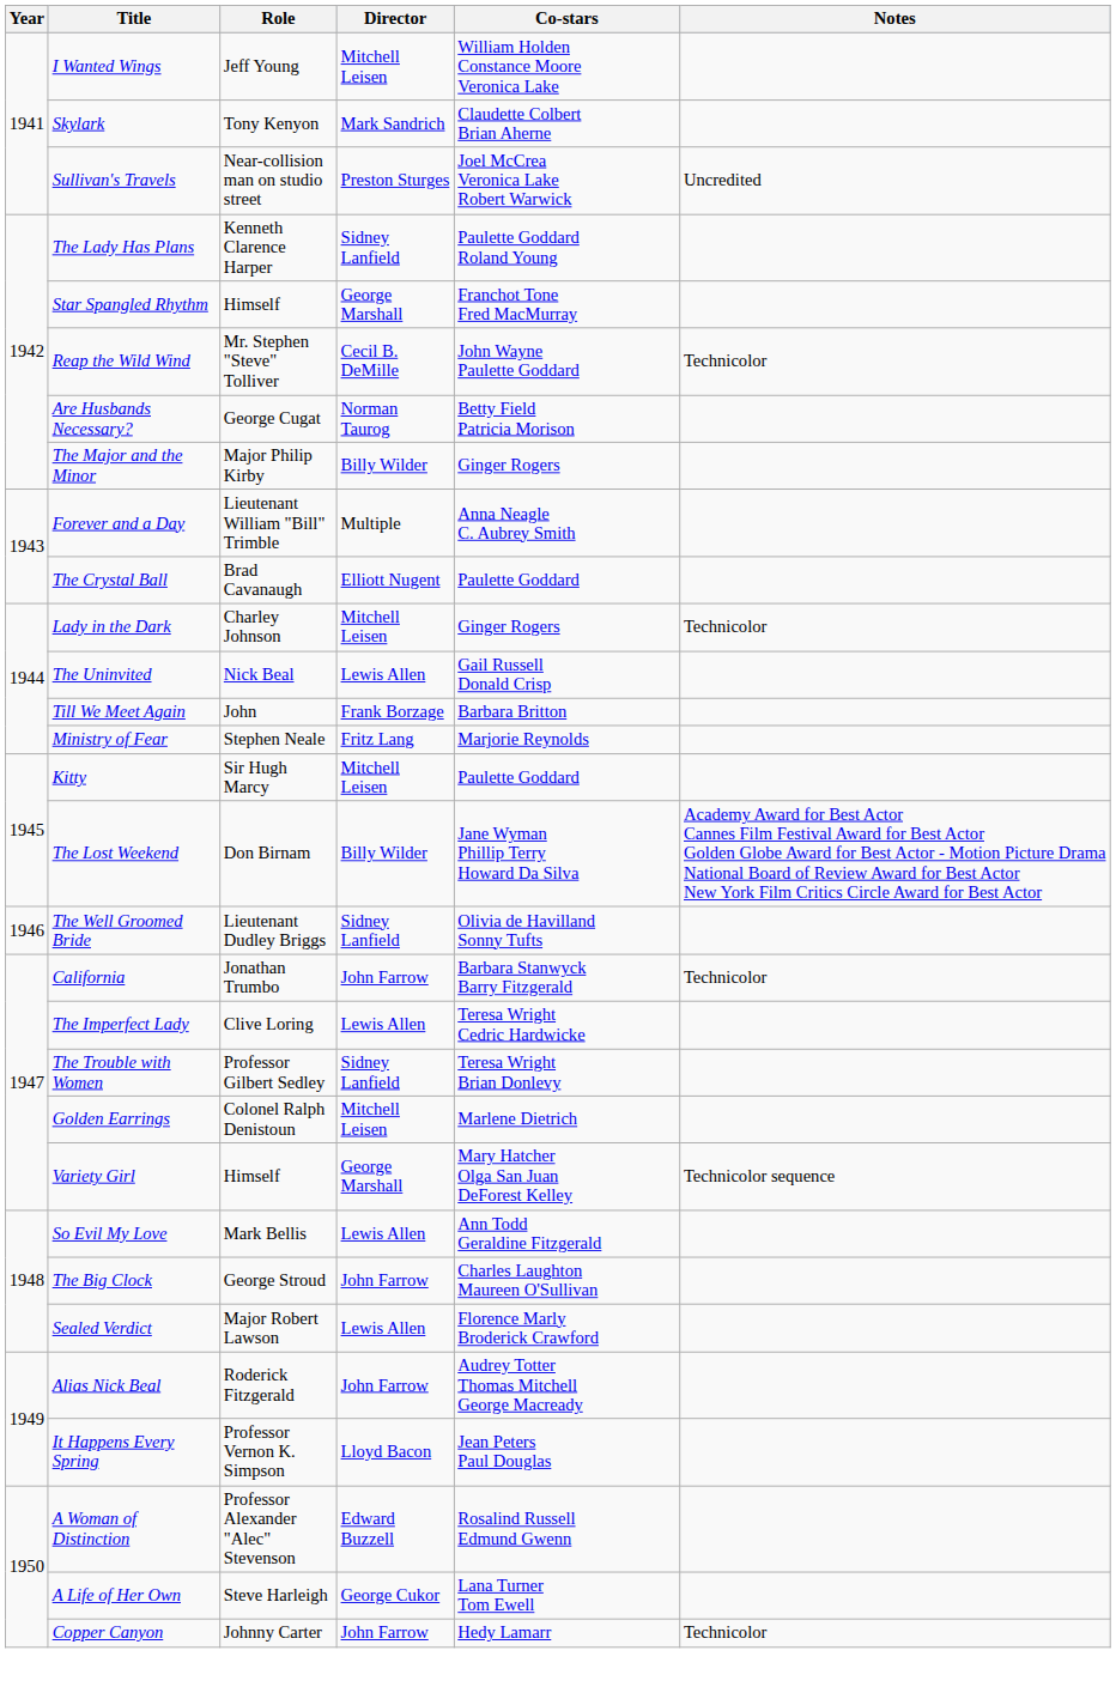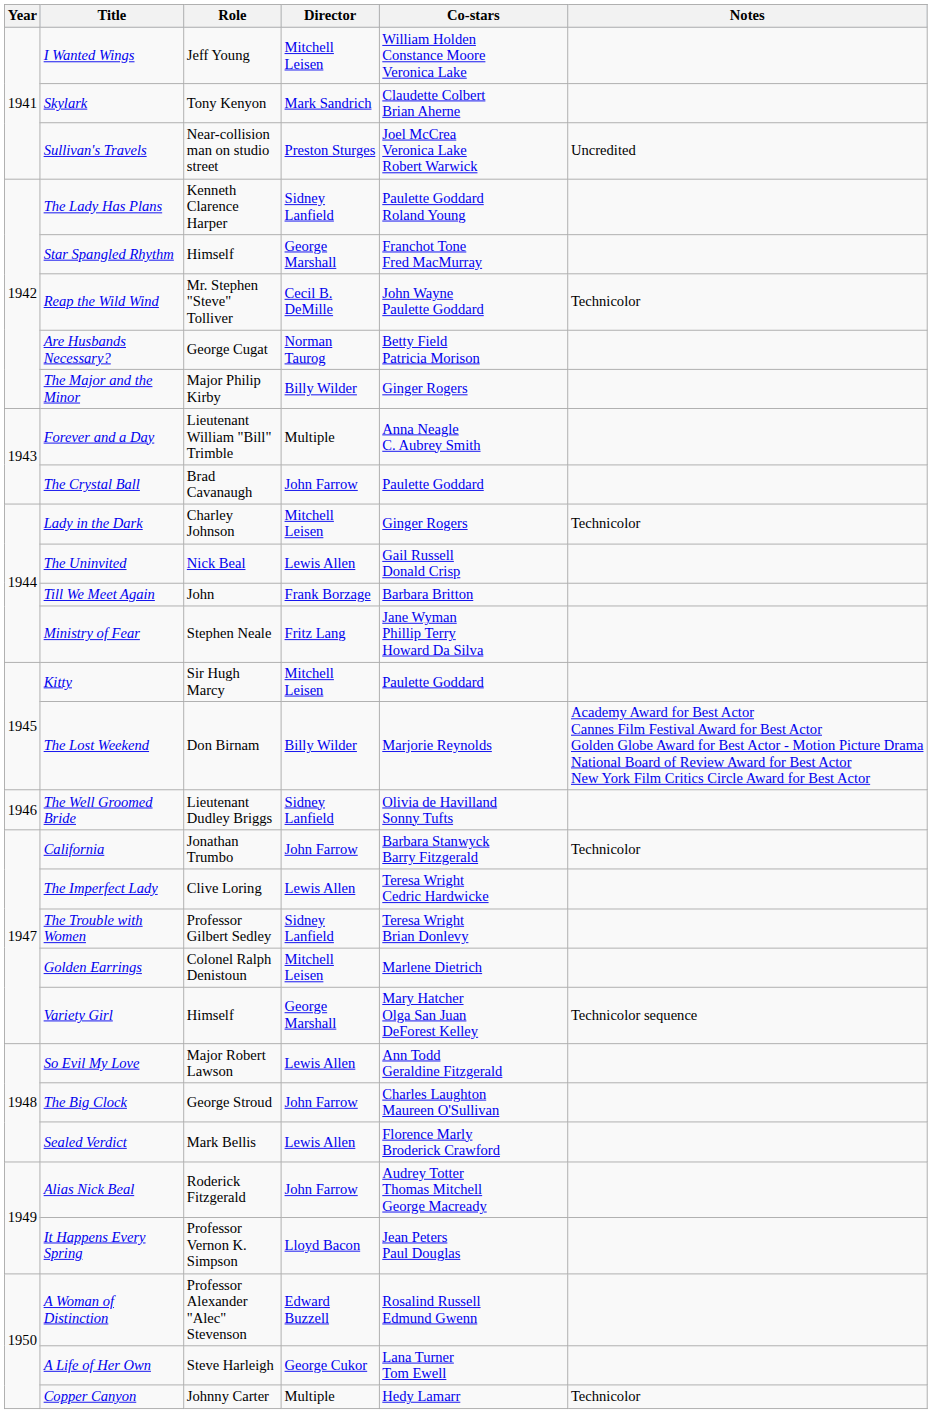 <table class="wikitable">
 <tr style="background:#b0c4de; text-align:center;">
 <th style="width:30px;">Year</th>
 <th style="width:150px;">Title</th>
 <th style="width:100px;">Role</th>
 <th style="width:100px;">Director</th>
 <th style="width:200px;">Co-stars</th>
 <th>Notes</th>
 </tr>
 <tr>
 <td rowspan=3>1941</td>
 <td><em><a href='#'>I Wanted Wings</a></em></td>
 <td>Jeff Young</td>
 <td><a href='#'>Mitchell Leisen</a></td>
 <td><a href='#'>William Holden</a><br><a href='#'>Constance Moore</a><br><a href='#'>Veronica Lake</a></td>
 <td></td>
 </tr>
 <tr>
 <td><em><a href='#'>Skylark</a></em></td>
 <td>Tony Kenyon</td>
 <td><a href='#'>Mark Sandrich</a></td>
 <td><a href='#'>Claudette Colbert</a><br><a href='#'>Brian Aherne</a></td>
 <td></td>
 </tr>
 <tr>
 <td><em><a href='#'>Sullivan's Travels</a></em></td>
 <td>Near-collision man on studio street</td>
 <td><a href='#'>Preston Sturges</a></td>
 <td><a href='#'>Joel McCrea</a><br><a href='#'>Veronica Lake</a><br><a href='#'>Robert Warwick</a></td>
 <td>Uncredited</td>
 </tr>
 <tr>
 <td rowspan=5>1942</td>
 <td><em><a href='#'>The Lady Has Plans</a></em></td>
 <td>Kenneth Clarence Harper</td>
 <td><a href='#'>Sidney Lanfield</a></td>
 <td><a href='#'>Paulette Goddard</a><br><a href='#'>Roland Young</a></td>
 <td></td>
 </tr>
 <tr>
 <td><em><a href='#'>Star Spangled Rhythm</a></em></td>
 <td>Himself</td>
 <td><a href='#'>George Marshall</a></td>
 <td><a href='#'>Franchot Tone</a><br><a href='#'>Fred MacMurray</a></td>
 <td></td>
 </tr>
 <tr>
 <td><em><a href='#'>Reap the Wild Wind</a></em></td>
 <td>Mr. Stephen "Steve" Tolliver</td>
 <td><a href='#'>Cecil B. DeMille</a></td>
 <td><a href='#'>John Wayne</a><br><a href='#'>Paulette Goddard</a></td>
 <td>Technicolor</td>
 </tr>
 <tr>
 <td><em><a href='#'>Are Husbands Necessary?</a></em></td>
 <td>George Cugat</td>
 <td><a href='#'>Norman Taurog</a></td>
 <td><a href='#'>Betty Field</a><br><a href='#'>Patricia Morison</a></td>
 <td></td>
 </tr>
 <tr>
 <td><em><a href='#'>The Major and the Minor</a></em></td>
 <td>Major Philip Kirby</td>
 <td><a href='#'>Billy Wilder</a></td>
 <td><a href='#'>Ginger Rogers</a></td>
 <td></td>
 </tr>
 <tr>
 <td rowspan=2>1943</td>
 <td><em><a href='#'>Forever and a Day</a></em></td>
 <td>Lieutenant William "Bill" Trimble</td>
 <td>Multiple</td>
 <td><a href='#'>Anna Neagle</a><br><a href='#'>C. Aubrey Smith</a></td>
 <td></td>
 </tr>
 <tr>
 <td><em><a href='#'>The Crystal Ball</a></em></td>
 <td>Brad Cavanaugh</td>
-<td><a href='#'>Elliott Nugent</a></td>
+<td><a href='#'>John Farrow</a></td>
 <td><a href='#'>Paulette Goddard</a></td>
 <td></td>
 </tr>
 <tr>
 <td rowspan=4>1944</td>
 <td><em><a href='#'>Lady in the Dark</a></em></td>
 <td>Charley Johnson</td>
 <td><a href='#'>Mitchell Leisen</a></td>
 <td><a href='#'>Ginger Rogers</a></td>
 <td>Technicolor</td>
 </tr>
 <tr>
 <td><em><a href='#'>The Uninvited</a></em></td>
 <td><a href='#'>Nick Beal</a></td>
 <td><a href='#'>Lewis Allen</a></td>
 <td><a href='#'>Gail Russell</a><br><a href='#'>Donald Crisp</a></td>
 <td></td>
 </tr>
 <tr>
 <td><em><a href='#'>Till We Meet Again</a></em></td>
 <td>John</td>
 <td><a href='#'>Frank Borzage</a></td>
 <td><a href='#'>Barbara Britton</a></td>
 <td></td>
 </tr>
 <tr>
 <td><em><a href='#'>Ministry of Fear</a></em></td>
 <td>Stephen Neale</td>
 <td><a href='#'>Fritz Lang</a></td>
-<td><a href='#'>Marjorie Reynolds</a></td>
+<td><a href='#'>Jane Wyman</a><br><a href='#'>Phillip Terry</a><br><a href='#'>Howard Da Silva</a></td>
 <td></td>
 </tr>
 <tr>
 <td rowspan=2>1945</td>
 <td><em><a href='#'>Kitty</a></em></td>
 <td>Sir Hugh Marcy</td>
 <td><a href='#'>Mitchell Leisen</a></td>
 <td><a href='#'>Paulette Goddard</a></td>
 <td></td>
 </tr>
 <tr>
 <td><em><a href='#'>The Lost Weekend</a></em></td>
 <td>Don Birnam</td>
 <td><a href='#'>Billy Wilder</a></td>
-<td><a href='#'>Jane Wyman</a><br><a href='#'>Phillip Terry</a><br><a href='#'>Howard Da Silva</a></td>
+<td><a href='#'>Marjorie Reynolds</a></td>
 <td><a href='#'>Academy Award for Best Actor</a><br><a href='#'>Cannes Film Festival Award for Best Actor</a><br><a href='#'>Golden Globe Award for Best Actor - Motion Picture Drama</a><br><a href='#'>National Board of Review Award for Best Actor</a><br><a href='#'>New York Film Critics Circle Award for Best Actor</a></td>
 </tr>
 <tr>
 <td>1946</td>
 <td><em><a href='#'>The Well Groomed Bride</a></em></td>
 <td>Lieutenant Dudley Briggs</td>
 <td><a href='#'>Sidney Lanfield</a></td>
 <td><a href='#'>Olivia de Havilland</a><br><a href='#'>Sonny Tufts</a></td>
 <td></td>
 </tr>
 <tr>
 <td rowspan=5>1947</td>
 <td><em><a href='#'>California</a></em></td>
 <td>Jonathan Trumbo</td>
 <td><a href='#'>John Farrow</a></td>
 <td><a href='#'>Barbara Stanwyck</a><br><a href='#'>Barry Fitzgerald</a></td>
 <td>Technicolor</td>
 </tr>
 <tr>
 <td><em><a href='#'>The Imperfect Lady</a></em></td>
 <td>Clive Loring</td>
 <td><a href='#'>Lewis Allen</a></td>
 <td><a href='#'>Teresa Wright</a><br><a href='#'>Cedric Hardwicke</a></td>
 <td></td>
 </tr>
 <tr>
 <td><em><a href='#'>The Trouble with Women</a></em></td>
 <td>Professor Gilbert Sedley</td>
 <td><a href='#'>Sidney Lanfield</a></td>
 <td><a href='#'>Teresa Wright</a><br><a href='#'>Brian Donlevy</a></td>
 <td></td>
 </tr>
 <tr>
 <td><em><a href='#'>Golden Earrings</a></em></td>
 <td>Colonel Ralph Denistoun</td>
 <td><a href='#'>Mitchell Leisen</a></td>
 <td><a href='#'>Marlene Dietrich</a></td>
 <td></td>
 </tr>
 <tr>
 <td><em><a href='#'>Variety Girl</a></em></td>
 <td>Himself</td>
 <td><a href='#'>George Marshall</a></td>
 <td><a href='#'>Mary Hatcher</a><br><a href='#'>Olga San Juan</a><br><a href='#'>DeForest Kelley</a></td>
 <td>Technicolor sequence</td>
 </tr>
 <tr>
 <td rowspan=3>1948</td>
 <td><em><a href='#'>So Evil My Love</a></em></td>
-<td>Mark Bellis</td>
+<td>Major Robert Lawson</td>
 <td><a href='#'>Lewis Allen</a></td>
 <td><a href='#'>Ann Todd</a><br><a href='#'>Geraldine Fitzgerald</a></td>
 <td></td>
 </tr>
 <tr>
 <td><em><a href='#'>The Big Clock</a></em></td>
 <td>George Stroud</td>
 <td><a href='#'>John Farrow</a></td>
 <td><a href='#'>Charles Laughton</a><br><a href='#'>Maureen O'Sullivan</a></td>
 <td></td>
 </tr>
 <tr>
 <td><em><a href='#'>Sealed Verdict</a></em></td>
-<td>Major Robert Lawson</td>
+<td>Mark Bellis</td>
 <td><a href='#'>Lewis Allen</a></td>
 <td><a href='#'>Florence Marly</a><br><a href='#'>Broderick Crawford</a></td>
 <td></td>
 </tr>
 <tr>
 <td rowspan=2>1949</td>
 <td><em><a href='#'>Alias Nick Beal</a></em></td>
 <td>Roderick Fitzgerald</td>
 <td><a href='#'>John Farrow</a></td>
 <td><a href='#'>Audrey Totter</a><br><a href='#'>Thomas Mitchell</a><br><a href='#'>George Macready</a></td>
 <td></td>
 </tr>
 <tr>
 <td><em><a href='#'>It Happens Every Spring</a></em></td>
 <td>Professor Vernon K. Simpson</td>
 <td><a href='#'>Lloyd Bacon</a></td>
 <td><a href='#'>Jean Peters</a><br><a href='#'>Paul Douglas</a></td>
 <td></td>
 </tr>
 <tr>
 <td rowspan=3>1950</td>
 <td><em><a href='#'>A Woman of Distinction</a></em></td>
 <td>Professor Alexander "Alec" Stevenson</td>
 <td><a href='#'>Edward Buzzell</a></td>
 <td><a href='#'>Rosalind Russell</a><br><a href='#'>Edmund Gwenn</a></td>
 <td></td>
 </tr>
 <tr>
 <td><em><a href='#'>A Life of Her Own</a></em></td>
 <td>Steve Harleigh</td>
 <td><a href='#'>George Cukor</a></td>
 <td><a href='#'>Lana Turner</a><br><a href='#'>Tom Ewell</a></td>
 <td></td>
 </tr>
 <tr>
 <td><em><a href='#'>Copper Canyon</a></em></td>
 <td>Johnny Carter</td>
-<td><a href='#'>John Farrow</a></td>
+<td>Multiple</td>
 <td><a href='#'>Hedy Lamarr</a></td>
 <td>Technicolor</td>
 </tr>
 </table>
